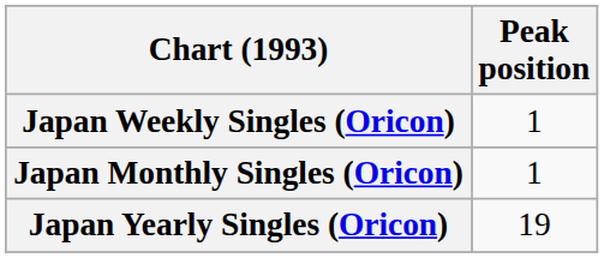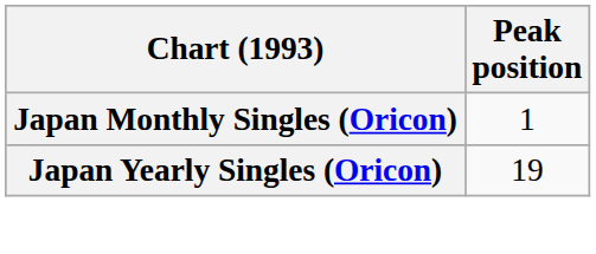 <table class="wikitable sortable plainrowheaders" style="text-align:center;">
 <tr>
 <th scope="col">Chart (1993)</th>
 <th scope="col">Peak<br>position</th>
-</tr>
-<tr>
-<th scope="row">Japan Weekly Singles (<a href='#'>Oricon</a>)</th>
-<td style="text-align:center;">1</td>
 </tr>
 <tr>
 <th scope="row">Japan Monthly Singles (<a href='#'>Oricon</a>)</th>
 <td style="text-align:center;">1</td>
 </tr>
 <tr>
 <th scope="row">Japan Yearly Singles (<a href='#'>Oricon</a>)</th>
 <td style="text-align:center;">19</td>
 </tr>
 </table>
